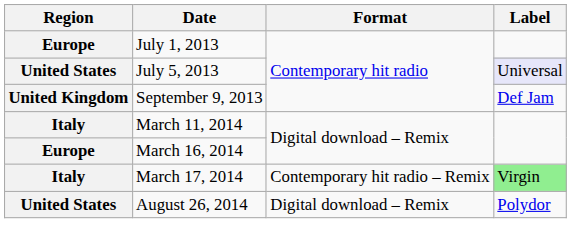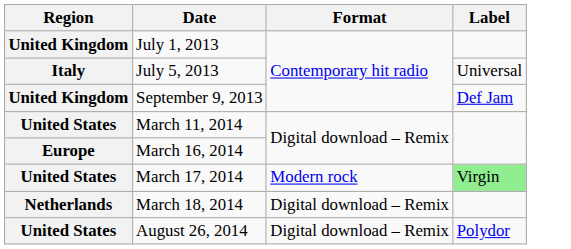 <table class="wikitable plainrowheaders">
 <tr>
 <th scope="col">Region</th>
 <th scope="col">Date</th>
 <th scope="col">Format</th>
 <th scope="col">Label</th>
 </tr>
 <tr>
-<th scope="row">Europe</th>
+<th scope="row">United Kingdom</th>
 <td>July 1, 2013</td>
 <td rowspan="3"><a href='#'>Contemporary hit radio</a></td>
 <td></td>
 </tr>
 <tr>
-<th scope="row">United States</th>
+<th scope="row">Italy</th>
 <td>July 5, 2013</td>
-<td style="background: lavender;">Universal</td>
+<td>Universal</td>
 </tr>
 <tr>
 <th scope="row">United Kingdom</th>
 <td>September 9, 2013</td>
 <td><a href='#'>Def Jam</a></td>
 </tr>
 <tr>
-<th scope="row">Italy</th>
+<th scope="row">United States</th>
 <td>March 11, 2014</td>
 <td rowspan="2">Digital download – Remix</td>
 <td rowspan="2"></td>
 </tr>
 <tr>
 <th scope="row">Europe</th>
 <td>March 16, 2014</td>
 </tr>
 <tr>
-<th scope="row">Italy</th>
+<th scope="row">United States</th>
 <td>March 17, 2014</td>
-<td>Contemporary hit radio – Remix</td>
+<td><a href='#'>Modern rock</a></td>
 <td style="background: lightgreen;">Virgin</td>
+</tr>
+<tr>
+<th scope="row">Netherlands</th>
+<td>March 18, 2014</td>
+<td>Digital download – Remix</td>
+<td></td>
 </tr>
 <tr>
 <th scope="row">United States</th>
 <td>August 26, 2014</td>
 <td>Digital download – Remix</td>
 <td><a href='#'>Polydor</a></td>
 </tr>
 </table>
